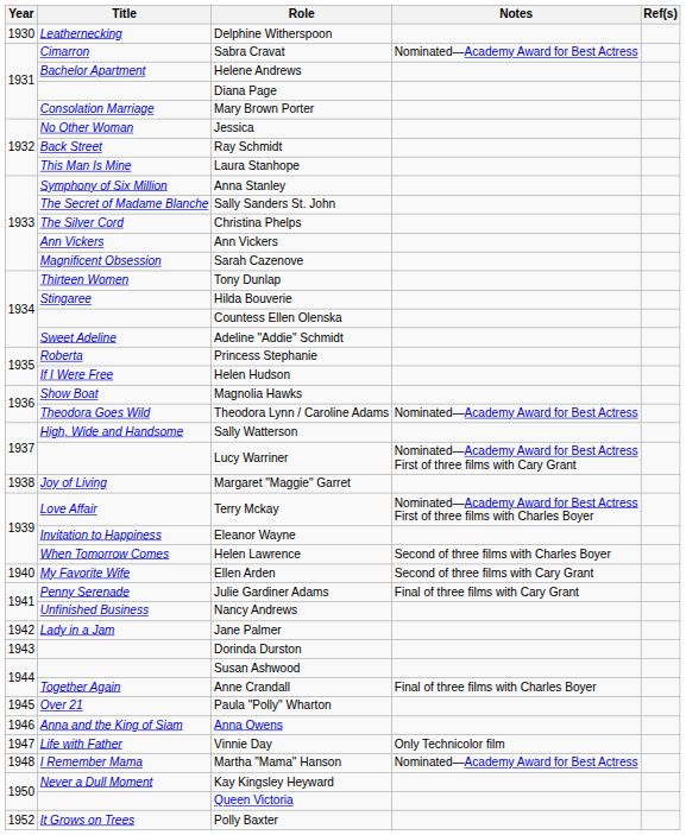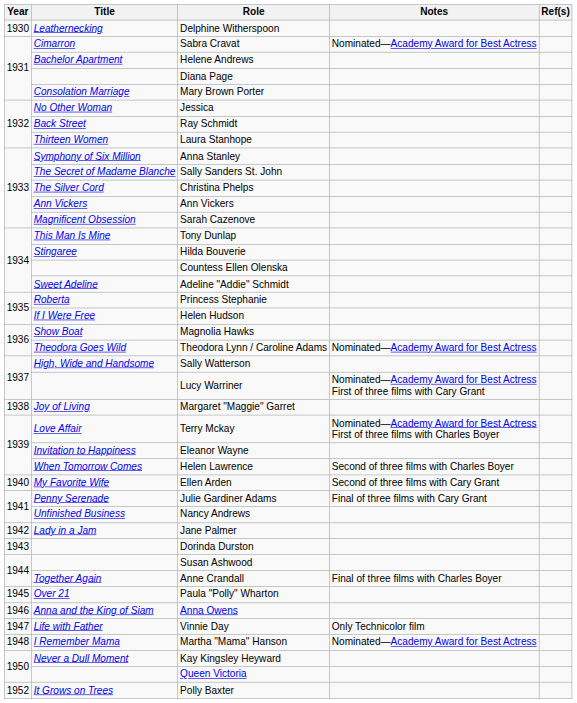 <table class="wikitable">
 <tr>
 <th>Year</th>
 <th>Title</th>
 <th>Role</th>
 <th>Notes</th>
 <th>Ref(s)</th>
 </tr>
 <tr>
 <td>1930</td>
 <td><em><a href='#'>Leathernecking</a></em></td>
 <td>Delphine Witherspoon</td>
 <td></td>
 <td style="text-align:center;"></td>
 </tr>
 <tr>
 <td rowspan=4>1931</td>
 <td><em><a href='#'>Cimarron</a></em></td>
 <td>Sabra Cravat</td>
 <td>Nominated—<a href='#'>Academy Award for Best Actress</a></td>
 <td style="text-align:center;"></td>
 </tr>
 <tr>
 <td><em><a href='#'>Bachelor Apartment</a></em></td>
 <td>Helene Andrews</td>
 <td></td>
 <td style="text-align:center;"></td>
 </tr>
 <tr>
 <td><em></em></td>
 <td>Diana Page</td>
 <td></td>
 <td style="text-align:center;"></td>
 </tr>
 <tr>
 <td><em><a href='#'>Consolation Marriage</a></em></td>
 <td>Mary Brown Porter</td>
 <td></td>
 <td style="text-align:center;"></td>
 </tr>
 <tr>
 <td rowspan=3>1932</td>
 <td><em><a href='#'>No Other Woman</a></em></td>
 <td>Jessica</td>
 <td></td>
 <td style="text-align:center;"></td>
 </tr>
 <tr>
 <td><em><a href='#'>Back Street</a></em></td>
 <td>Ray Schmidt</td>
 <td></td>
 <td style="text-align:center;"></td>
 </tr>
 <tr>
-<td><em><a href='#'>This Man Is Mine</a></em></td>
+<td><em><a href='#'>Thirteen Women</a></em></td>
 <td>Laura Stanhope</td>
 <td></td>
 <td style="text-align:center;"></td>
 </tr>
 <tr>
 <td rowspan=5>1933</td>
 <td><em><a href='#'>Symphony of Six Million</a></em></td>
 <td>Anna Stanley</td>
 <td></td>
 <td style="text-align:center;"></td>
 </tr>
 <tr>
 <td><em><a href='#'>The Secret of Madame Blanche</a></em></td>
 <td>Sally Sanders St. John</td>
 <td></td>
 <td style="text-align:center;"></td>
 </tr>
 <tr>
 <td><em><a href='#'>The Silver Cord</a></em></td>
 <td>Christina Phelps</td>
 <td></td>
 <td style="text-align:center;"></td>
 </tr>
 <tr>
 <td><em><a href='#'>Ann Vickers</a></em></td>
 <td>Ann Vickers</td>
 <td></td>
 <td style="text-align:center;"></td>
 </tr>
 <tr>
 <td><em><a href='#'>Magnificent Obsession</a></em></td>
 <td>Sarah Cazenove</td>
 <td></td>
 <td style="text-align:center;"></td>
 </tr>
 <tr>
 <td rowspan=4>1934</td>
-<td><em><a href='#'>Thirteen Women</a></em></td>
+<td><em><a href='#'>This Man Is Mine</a></em></td>
 <td>Tony Dunlap</td>
 <td></td>
 <td style="text-align:center;"></td>
 </tr>
 <tr>
 <td><em><a href='#'>Stingaree</a></em></td>
 <td>Hilda Bouverie</td>
 <td></td>
 <td style="text-align:center;"></td>
 </tr>
 <tr>
 <td><em></em></td>
 <td>Countess Ellen Olenska</td>
 <td></td>
 <td style="text-align:center;"></td>
 </tr>
 <tr>
 <td><em><a href='#'>Sweet Adeline</a></em></td>
 <td>Adeline "Addie" Schmidt</td>
 <td></td>
 <td style="text-align:center;"></td>
 </tr>
 <tr>
 <td rowspan=2>1935</td>
 <td><em><a href='#'>Roberta</a></em></td>
 <td>Princess Stephanie</td>
 <td></td>
 <td style="text-align:center;"></td>
 </tr>
 <tr>
 <td><em><a href='#'>If I Were Free</a></em></td>
 <td>Helen Hudson</td>
 <td></td>
 <td style="text-align:center;"></td>
 </tr>
 <tr>
 <td rowspan=2>1936</td>
 <td><em><a href='#'>Show Boat</a></em></td>
 <td>Magnolia Hawks</td>
 <td></td>
 <td style="text-align:center;"></td>
 </tr>
 <tr>
 <td><em><a href='#'>Theodora Goes Wild</a></em></td>
 <td>Theodora Lynn / Caroline Adams</td>
 <td>Nominated—<a href='#'>Academy Award for Best Actress</a></td>
 <td style="text-align:center;"></td>
 </tr>
 <tr>
 <td rowspan=2>1937</td>
 <td><em><a href='#'>High, Wide and Handsome</a></em></td>
 <td>Sally Watterson</td>
 <td></td>
 <td style="text-align:center;"></td>
 </tr>
 <tr>
 <td><em></em></td>
 <td>Lucy Warriner</td>
 <td>Nominated—<a href='#'>Academy Award for Best Actress</a><br>First of three films with Cary Grant</td>
 <td style="text-align:center;"></td>
 </tr>
 <tr>
 <td>1938</td>
 <td><em><a href='#'>Joy of Living</a></em></td>
 <td>Margaret "Maggie" Garret</td>
 <td></td>
 <td style="text-align:center;"></td>
 </tr>
 <tr>
 <td rowspan=3>1939</td>
 <td><em><a href='#'>Love Affair</a></em></td>
 <td>Terry Mckay</td>
 <td>Nominated—<a href='#'>Academy Award for Best Actress</a><br>First of three films with Charles Boyer</td>
 <td style="text-align:center;"></td>
 </tr>
 <tr>
 <td><em><a href='#'>Invitation to Happiness</a></em></td>
 <td>Eleanor Wayne</td>
 <td></td>
 <td style="text-align:center;"></td>
 </tr>
 <tr>
 <td><em><a href='#'>When Tomorrow Comes</a></em></td>
 <td>Helen Lawrence</td>
 <td>Second of three films with Charles Boyer</td>
 <td style="text-align:center;"></td>
 </tr>
 <tr>
 <td>1940</td>
 <td><em><a href='#'>My Favorite Wife</a></em></td>
 <td>Ellen Arden</td>
 <td>Second of three films with Cary Grant</td>
 <td style="text-align:center;"></td>
 </tr>
 <tr>
 <td rowspan=2>1941</td>
 <td><em><a href='#'>Penny Serenade</a></em></td>
 <td>Julie Gardiner Adams</td>
 <td>Final of three films with Cary Grant</td>
 <td style="text-align:center;"></td>
 </tr>
 <tr>
 <td><em><a href='#'>Unfinished Business</a></em></td>
 <td>Nancy Andrews</td>
 <td></td>
 <td style="text-align:center;"></td>
 </tr>
 <tr>
 <td>1942</td>
 <td><em><a href='#'>Lady in a Jam</a></em></td>
 <td>Jane Palmer</td>
 <td></td>
 <td style="text-align:center;"></td>
 </tr>
 <tr>
 <td>1943</td>
 <td><em></em></td>
 <td>Dorinda Durston</td>
 <td></td>
 <td style="text-align:center;"></td>
 </tr>
 <tr>
 <td rowspan=2>1944</td>
 <td><em></em></td>
 <td>Susan Ashwood</td>
 <td></td>
 <td style="text-align:center;"></td>
 </tr>
 <tr>
 <td><em><a href='#'>Together Again</a></em></td>
 <td>Anne Crandall</td>
 <td>Final of three films with Charles Boyer</td>
 <td style="text-align:center;"></td>
 </tr>
 <tr>
 <td>1945</td>
 <td><em><a href='#'>Over 21</a></em></td>
 <td>Paula "Polly" Wharton</td>
 <td></td>
 <td style="text-align:center;"></td>
 </tr>
 <tr>
 <td>1946</td>
 <td><em><a href='#'>Anna and the King of Siam</a></em></td>
 <td><a href='#'>Anna Owens</a></td>
 <td></td>
 <td style="text-align:center;"></td>
 </tr>
 <tr>
 <td>1947</td>
 <td><em><a href='#'>Life with Father</a></em></td>
 <td>Vinnie Day</td>
 <td>Only Technicolor film</td>
 <td style="text-align:center;"></td>
 </tr>
 <tr>
 <td>1948</td>
 <td><em><a href='#'>I Remember Mama</a></em></td>
 <td>Martha "Mama" Hanson</td>
 <td>Nominated—<a href='#'>Academy Award for Best Actress</a></td>
 <td style="text-align:center;"></td>
 </tr>
 <tr>
 <td rowspan=2>1950</td>
 <td><em><a href='#'>Never a Dull Moment</a></em></td>
 <td>Kay Kingsley Heyward</td>
 <td></td>
 <td style="text-align:center;"></td>
 </tr>
 <tr>
 <td><em></em></td>
 <td><a href='#'>Queen Victoria</a></td>
 <td></td>
 <td style="text-align:center;"></td>
 </tr>
 <tr>
 <td>1952</td>
 <td><em><a href='#'>It Grows on Trees</a></em></td>
 <td>Polly Baxter</td>
 <td></td>
 <td style="text-align:center;"></td>
 </tr>
 </table>
